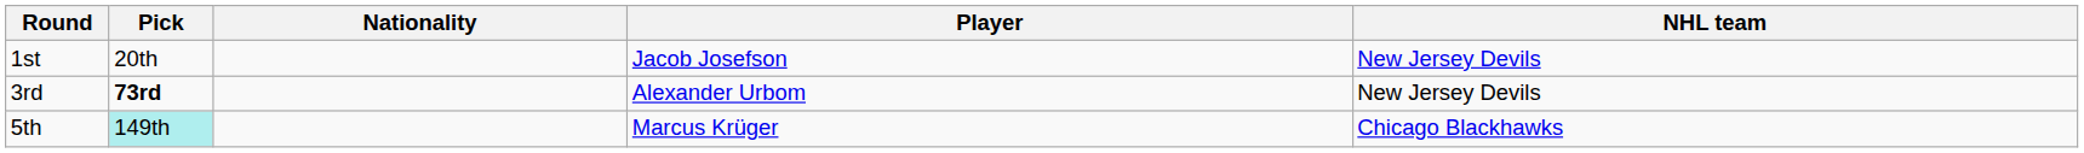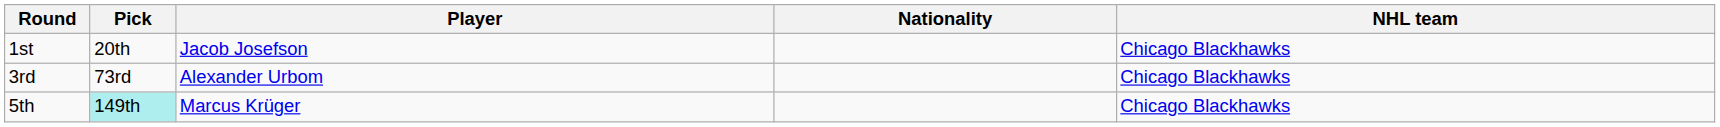 <table border="1" width="75%" class="wikitable">
 <tr>
 <th bgcolor="#DDDDFF" width="5.0%">Round</th>
 <th bgcolor="#DDDDFF" width="5.0%">Pick</th>
+<th bgcolor="#DDDDFF" width="35.0%">Player</th>
 <th bgcolor="#DDDDFF" width="20.0%">Nationality</th>
-<th bgcolor="#DDDDFF" width="35.0%">Player</th>
 <th bgcolor="#DDDDFF" width="35.0%">NHL team</th>
 </tr>
 <tr>
 <td>1st</td>
 <td>20th</td>
+<td><a href='#'>Jacob Josefson</a></td>
 <td></td>
-<td><a href='#'>Jacob Josefson</a></td>
-<td><a href='#'>New Jersey Devils</a></td>
+<td><a href='#'>Chicago Blackhawks</a></td>
 </tr>
 <tr>
 <td>3rd</td>
-<td><strong>73rd</strong></td>
+<td>73rd</td>
+<td><a href='#'>Alexander Urbom</a></td>
 <td></td>
-<td><a href='#'>Alexander Urbom</a></td>
-<td>New Jersey Devils</td>
+<td><a href='#'>Chicago Blackhawks</a></td>
 </tr>
 <tr>
 <td>5th</td>
 <td style="background: paleturquoise;">149th</td>
+<td><a href='#'>Marcus Krüger</a></td>
 <td></td>
-<td><a href='#'>Marcus Krüger</a></td>
 <td><a href='#'>Chicago Blackhawks</a></td>
 </tr>
 </table>
